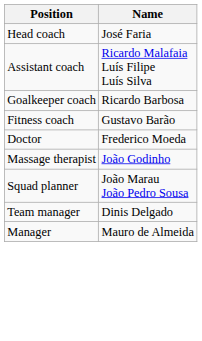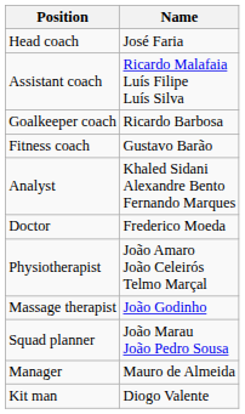 <table class="wikitable">
 <tr>
 <th>Position</th>
 <th>Name</th>
 </tr>
 <tr>
 <td>Head coach</td>
 <td> José Faria</td>
 </tr>
 <tr>
 <td>Assistant coach</td>
 <td> <a href='#'>Ricardo Malafaia</a> <br>  Luís Filipe <br>  Luís Silva</td>
 </tr>
 <tr>
 <td>Goalkeeper coach</td>
 <td> Ricardo Barbosa</td>
 </tr>
 <tr>
 <td>Fitness coach</td>
 <td> Gustavo Barão</td>
 </tr>
 <tr>
+<td>Analyst</td>
+<td> Khaled Sidani <br>  Alexandre Bento <br>  Fernando Marques</td>
+</tr>
+<tr>
 <td>Doctor</td>
 <td> Frederico Moeda</td>
+</tr>
+<tr>
+<td>Physiotherapist</td>
+<td> João Amaro <br>  João Celeirós <br>  Telmo Marçal</td>
 </tr>
 <tr>
 <td>Massage therapist</td>
 <td> <a href='#'>João Godinho</a></td>
 </tr>
 <tr>
 <td>Squad planner</td>
 <td> João Marau <br>  <a href='#'>João Pedro Sousa</a></td>
 </tr>
 <tr>
-<td>Team manager</td>
-<td> Dinis Delgado</td>
-</tr>
-<tr>
 <td>Manager</td>
 <td> Mauro de Almeida</td>
 </tr>
+<tr>
+<td>Kit man</td>
+<td> Diogo Valente</td>
+</tr>
 </table>
